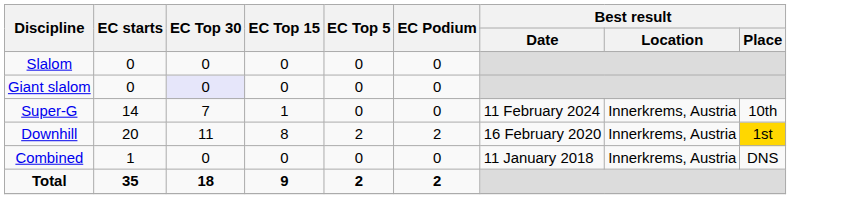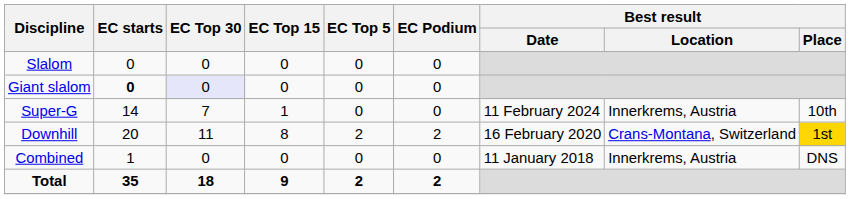 <table class="wikitable" style="text-align:center; font-size:95%;">
 <tr>
 <th rowspan=2>Discipline</th>
 <th rowspan=2>EC starts</th>
 <th rowspan=2>EC Top 30</th>
 <th rowspan=2>EC Top 15</th>
 <th rowspan=2>EC Top 5</th>
 <th rowspan=2>EC Podium</th>
 <th colspan=3>Best result</th>
 </tr>
 <tr>
 <th>Date</th>
 <th>Location</th>
 <th>Place</th>
 </tr>
 <tr>
 <td align=center><a href='#'>Slalom</a></td>
 <td align=center>0</td>
 <td align=center>0</td>
 <td align=center>0</td>
 <td align=center>0</td>
 <td align=center>0</td>
 <td colspan=3 bgcolor=#DCDCDC></td>
 </tr>
 <tr>
 <td align=center><a href='#'>Giant slalom</a></td>
-<td align=center>0</td>
+<td align=center><strong>0</strong></td>
 <td align=center style="background: lavender;">0</td>
 <td align=center>0</td>
 <td align=center>0</td>
 <td align=center>0</td>
 <td colspan=3 bgcolor=#DCDCDC></td>
 </tr>
 <tr>
 <td align=center><a href='#'>Super-G</a></td>
 <td align=center>14</td>
 <td align=center>7</td>
 <td align=center>1</td>
 <td align=center>0</td>
 <td align=center>0</td>
 <td align=left>11 February 2024</td>
 <td align=left> Innerkrems, Austria</td>
 <td>10th</td>
 </tr>
 <tr>
 <td align=center><a href='#'>Downhill</a></td>
 <td align=center>20</td>
 <td align=center>11</td>
 <td align=center>8</td>
 <td align=center>2</td>
 <td align=center>2</td>
 <td align=left>16 February 2020</td>
-<td align=left> Innerkrems, Austria</td>
+<td align=left> <a href='#'>Crans-Montana</a>, Switzerland</td>
 <td bgcolor="gold">1st</td>
 </tr>
 <tr>
 <td align=center><a href='#'>Combined</a></td>
 <td align=center>1</td>
 <td align=center>0</td>
 <td align=center>0</td>
 <td align=center>0</td>
 <td align=center>0</td>
 <td align=left>11 January 2018</td>
 <td align=left> Innerkrems, Austria</td>
 <td>DNS</td>
 </tr>
 <tr>
 <td align=center><strong>Total</strong></td>
 <td align=center><strong>35</strong></td>
 <td align=center><strong>18</strong></td>
 <td align=center><strong>9</strong></td>
 <td align=center><strong>2</strong></td>
 <td align=center><strong>2</strong></td>
 <td colspan=3 bgcolor=#DCDCDC></td>
 </tr>
 <tr>
 </tr>
 </table>
